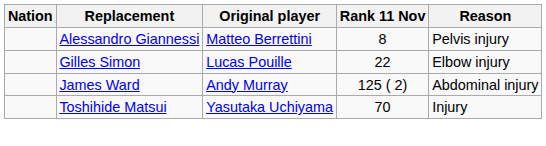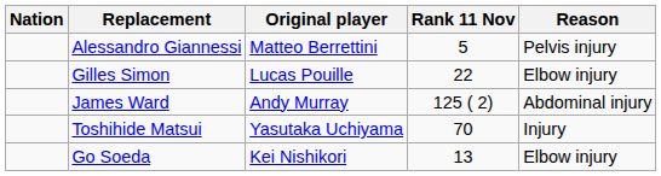 <table class="sortable wikitable nowrap" style=font-size:90%>
 <tr>
 <th>Nation</th>
 <th>Replacement</th>
 <th>Original player</th>
 <th>Rank 11 Nov</th>
 <th>Reason</th>
 </tr>
 <tr>
 <td></td>
 <td><a href='#'>Alessandro Giannessi</a></td>
 <td><a href='#'>Matteo Berrettini</a></td>
-<td align="center">8</td>
+<td align="center">5</td>
 <td>Pelvis injury</td>
 </tr>
 <tr>
 <td></td>
 <td><a href='#'>Gilles Simon</a></td>
 <td><a href='#'>Lucas Pouille</a></td>
 <td align="center">22</td>
 <td>Elbow injury</td>
 </tr>
 <tr>
 <td></td>
 <td><a href='#'>James Ward</a></td>
 <td><a href='#'>Andy Murray</a></td>
 <td align="center">125 ( 2)</td>
 <td>Abdominal injury</td>
 </tr>
 <tr>
 <td></td>
 <td><a href='#'>Toshihide Matsui</a></td>
 <td><a href='#'>Yasutaka Uchiyama</a></td>
 <td align="center">70</td>
 <td>Injury</td>
 </tr>
+<tr>
+<td></td>
+<td><a href='#'>Go Soeda</a></td>
+<td><a href='#'>Kei Nishikori</a></td>
+<td align="center">13</td>
+<td>Elbow injury</td>
+</tr>
 </table>
